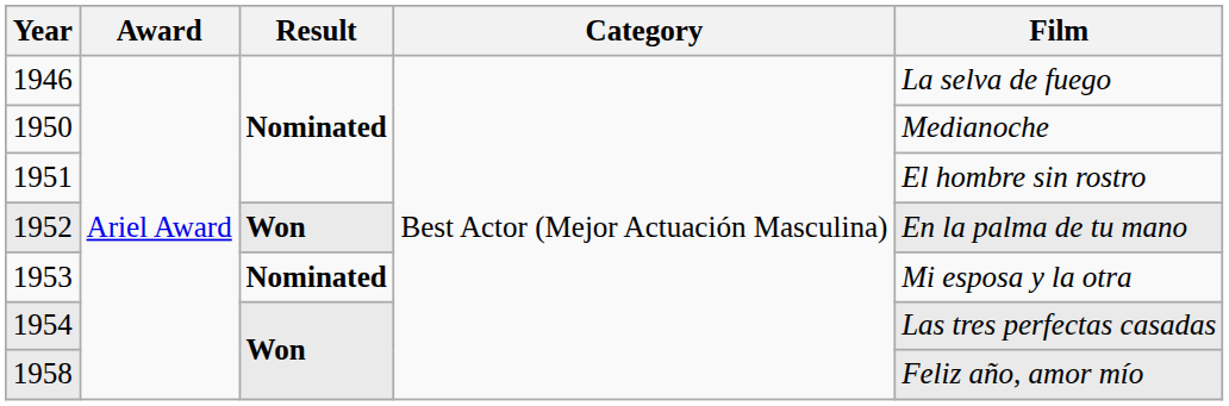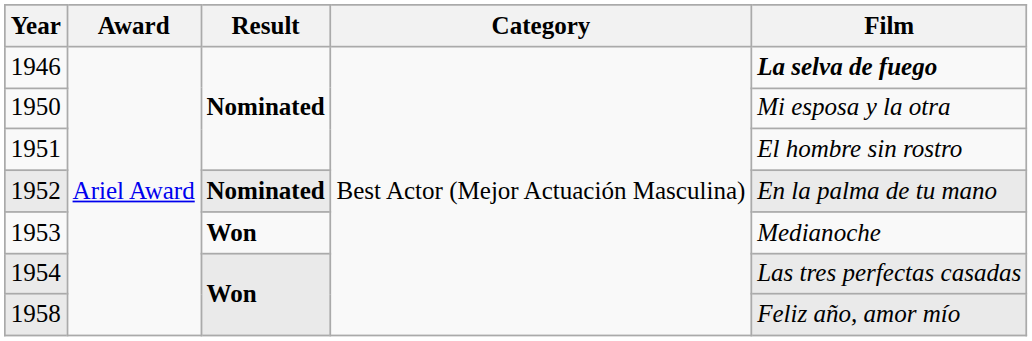 <table class="wikitable" style="font-size: 90%;">
 <tr>
 <th>Year</th>
 <th>Award</th>
 <th>Result</th>
 <th>Category</th>
 <th>Film</th>
 </tr>
 <tr>
 <td>1946</td>
 <td rowspan=7><a href='#'>Ariel Award</a></td>
 <td rowspan=3><strong>Nominated</strong></td>
 <td rowspan=7>Best Actor (Mejor Actuación Masculina)</td>
-<td><em>La selva de fuego</em></td>
+<td><strong><em>La selva de fuego</em></strong></td>
 </tr>
 <tr>
 <td>1950</td>
-<td><em>Medianoche</em></td>
+<td><em>Mi esposa y la otra</em></td>
 </tr>
 <tr>
 <td>1951</td>
 <td><em>El hombre sin rostro</em></td>
 </tr>
 <tr style="background-color: #EAEAEA;">
 <td>1952</td>
-<td><strong>Won</strong></td>
+<td><strong>Nominated</strong></td>
 <td><em>En la palma de tu mano</em></td>
 </tr>
 <tr>
 <td>1953</td>
-<td><strong>Nominated</strong></td>
-<td><em>Mi esposa y la otra</em></td>
+<td><strong>Won</strong></td>
+<td><em>Medianoche</em></td>
 </tr>
 <tr style="background-color: #EAEAEA;">
 <td>1954</td>
 <td rowspan=2><strong>Won</strong></td>
 <td><em>Las tres perfectas casadas</em></td>
 </tr>
 <tr style="background-color: #EAEAEA;">
 <td>1958</td>
 <td><em>Feliz año, amor mío</em></td>
 </tr>
 </table>
